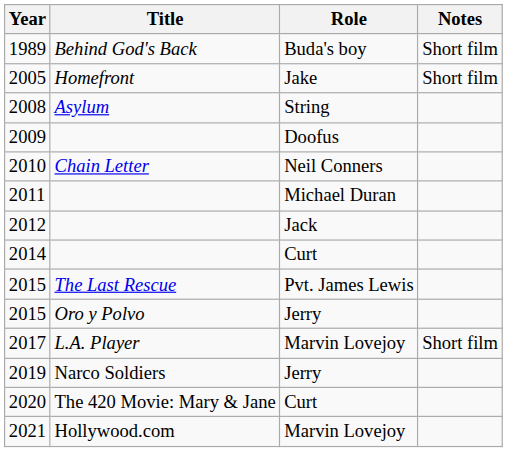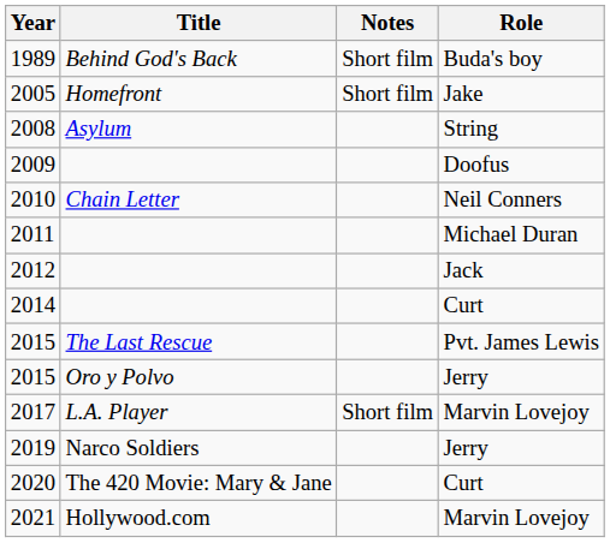 <table class="wikitable sortable">
 <tr>
 <th>Year</th>
 <th>Title</th>
+<th class="unsortable">Notes</th>
 <th>Role</th>
-<th class="unsortable">Notes</th>
 </tr>
 <tr>
 <td>1989</td>
 <td><em>Behind God's Back</em></td>
+<td>Short film</td>
 <td>Buda's boy</td>
-<td>Short film</td>
 </tr>
 <tr>
 <td>2005</td>
 <td><em>Homefront</em></td>
+<td>Short film</td>
 <td>Jake</td>
-<td>Short film</td>
 </tr>
 <tr>
 <td>2008</td>
 <td><em><a href='#'>Asylum</a></em></td>
+<td></td>
 <td>String</td>
-<td></td>
 </tr>
 <tr>
 <td>2009</td>
 <td><em></em></td>
+<td></td>
 <td>Doofus</td>
-<td></td>
 </tr>
 <tr>
 <td>2010</td>
 <td><em><a href='#'>Chain Letter</a></em></td>
+<td></td>
 <td>Neil Conners</td>
-<td></td>
 </tr>
 <tr>
 <td>2011</td>
 <td><em></em></td>
+<td></td>
 <td>Michael Duran</td>
-<td></td>
 </tr>
 <tr>
 <td>2012</td>
 <td><em></em></td>
+<td></td>
 <td>Jack</td>
-<td></td>
 </tr>
 <tr>
 <td>2014</td>
 <td><em></em></td>
+<td></td>
 <td>Curt</td>
-<td></td>
 </tr>
 <tr>
 <td>2015</td>
 <td><em><a href='#'>The Last Rescue</a></em></td>
+<td></td>
 <td>Pvt. James Lewis</td>
-<td></td>
 </tr>
 <tr>
 <td>2015</td>
 <td><em>Oro y Polvo</em></td>
+<td></td>
 <td>Jerry</td>
-<td></td>
 </tr>
 <tr>
 <td>2017</td>
 <td><em>L.A. Player</em></td>
+<td>Short film</td>
 <td>Marvin Lovejoy</td>
-<td>Short film</td>
 </tr>
 <tr>
 <td>2019</td>
 <td>Narco Soldiers</td>
+<td></td>
 <td>Jerry</td>
-<td></td>
 </tr>
 <tr>
 <td>2020</td>
 <td>The 420 Movie: Mary & Jane</td>
+<td></td>
 <td>Curt</td>
-<td></td>
 </tr>
 <tr>
 <td>2021</td>
 <td>Hollywood.com</td>
+<td></td>
 <td>Marvin Lovejoy</td>
-<td></td>
 </tr>
 </table>
